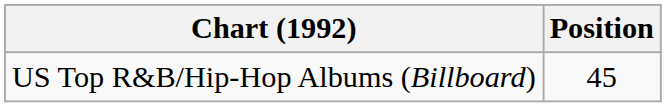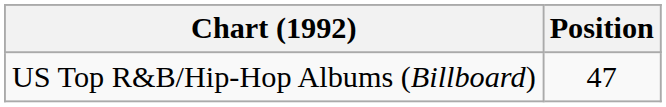 <table class="wikitable plainrowheaders">
 <tr>
 <th>Chart (1992)</th>
 <th>Position</th>
 </tr>
 <tr>
 <td>US Top R&B/Hip-Hop Albums (<em>Billboard</em>)</td>
-<td align="center">45</td>
+<td align="center">47</td>
 </tr>
 </table>
